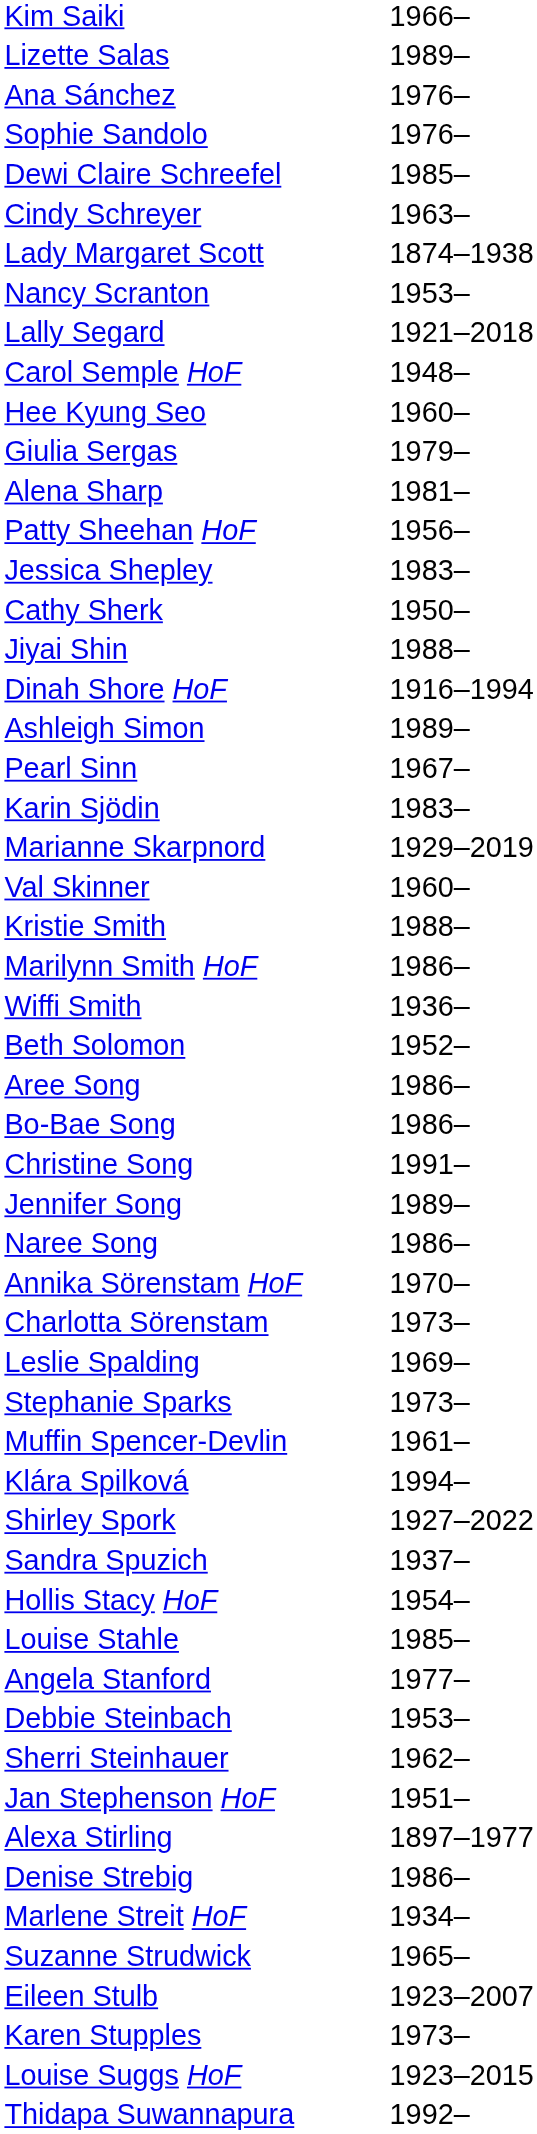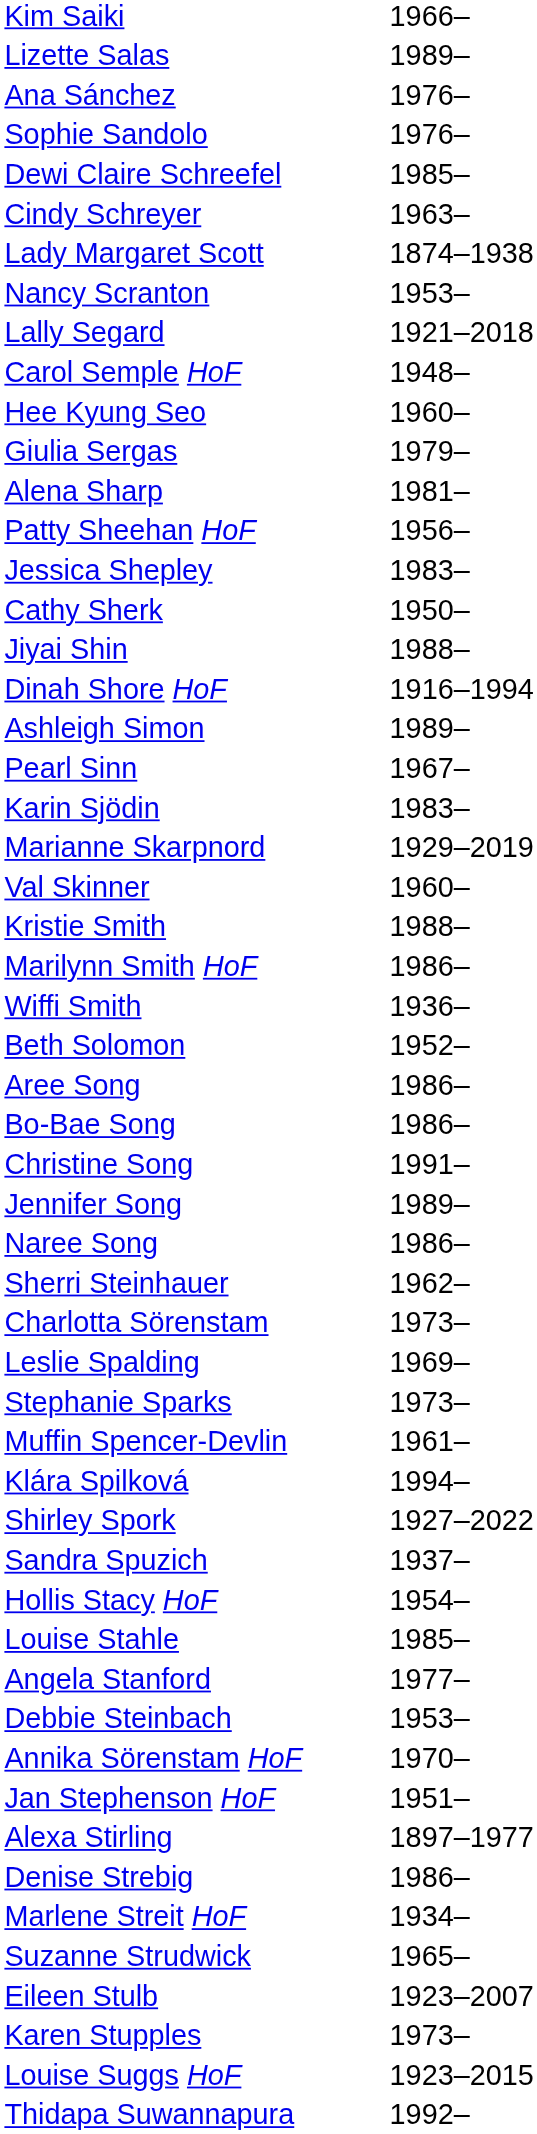 <table>
 <tr>
 <td style="width:210px"> <a href='#'>Kim Saiki</a></td>
 <td>1966–</td>
 </tr>
 <tr>
 <td> <a href='#'>Lizette Salas</a></td>
 <td>1989–</td>
 </tr>
 <tr>
 <td> <a href='#'>Ana Sánchez</a></td>
 <td>1976–</td>
 </tr>
 <tr>
 <td> <a href='#'>Sophie Sandolo</a></td>
 <td>1976–</td>
 </tr>
 <tr>
 <td> <a href='#'>Dewi Claire Schreefel</a></td>
 <td>1985–</td>
 </tr>
 <tr>
 <td> <a href='#'>Cindy Schreyer</a></td>
 <td>1963–</td>
 </tr>
 <tr>
 <td> <a href='#'>Lady Margaret Scott</a></td>
 <td>1874–1938</td>
 </tr>
 <tr>
 <td> <a href='#'>Nancy Scranton</a></td>
 <td>1953–</td>
 </tr>
 <tr>
 <td> <a href='#'>Lally Segard</a></td>
 <td>1921–2018</td>
 </tr>
 <tr>
 <td> <a href='#'>Carol Semple</a> <em><a href='#'><span>HoF</span></a></em></td>
 <td>1948–</td>
 </tr>
 <tr>
 <td> <a href='#'>Hee Kyung Seo</a></td>
 <td>1960–</td>
 </tr>
 <tr>
 <td> <a href='#'>Giulia Sergas</a></td>
 <td>1979–</td>
 </tr>
 <tr>
 <td> <a href='#'>Alena Sharp</a></td>
 <td>1981–</td>
 </tr>
 <tr>
 <td> <a href='#'>Patty Sheehan</a> <em><a href='#'><span>HoF</span></a></em></td>
 <td>1956–</td>
 </tr>
 <tr>
 <td> <a href='#'>Jessica Shepley</a></td>
 <td>1983–</td>
 </tr>
 <tr>
 <td> <a href='#'>Cathy Sherk</a></td>
 <td>1950–</td>
 </tr>
 <tr>
 <td> <a href='#'>Jiyai Shin</a></td>
 <td>1988–</td>
 </tr>
 <tr>
 <td> <a href='#'>Dinah Shore</a> <em><a href='#'><span>HoF</span></a></em></td>
 <td>1916–1994</td>
 </tr>
 <tr>
 <td> <a href='#'>Ashleigh Simon</a></td>
 <td>1989–</td>
 </tr>
 <tr>
 <td>  <a href='#'>Pearl Sinn</a></td>
 <td>1967–</td>
 </tr>
 <tr>
 <td> <a href='#'>Karin Sjödin</a></td>
 <td>1983–</td>
 </tr>
 <tr>
 <td> <a href='#'>Marianne Skarpnord</a></td>
 <td>1929–2019</td>
 </tr>
 <tr>
 <td> <a href='#'>Val Skinner</a></td>
 <td>1960–</td>
 </tr>
 <tr>
 <td> <a href='#'>Kristie Smith</a></td>
 <td>1988–</td>
 </tr>
 <tr>
 <td> <a href='#'>Marilynn Smith</a> <em><a href='#'><span>HoF</span></a></em></td>
 <td>1986–</td>
 </tr>
 <tr>
 <td> <a href='#'>Wiffi Smith</a></td>
 <td>1936–</td>
 </tr>
 <tr>
 <td> <a href='#'>Beth Solomon</a></td>
 <td>1952–</td>
 </tr>
 <tr>
 <td>  <a href='#'>Aree Song</a></td>
 <td>1986–</td>
 </tr>
 <tr>
 <td> <a href='#'>Bo-Bae Song</a></td>
 <td>1986–</td>
 </tr>
 <tr>
 <td> <a href='#'>Christine Song</a></td>
 <td>1991–</td>
 </tr>
 <tr>
 <td>  <a href='#'>Jennifer Song</a></td>
 <td>1989–</td>
 </tr>
 <tr>
 <td>  <a href='#'>Naree Song</a></td>
 <td>1986–</td>
 </tr>
 <tr>
-<td>  <a href='#'>Annika Sörenstam</a> <em><a href='#'><span>HoF</span></a></em></td>
-<td>1970–</td>
+<td> <a href='#'>Sherri Steinhauer</a></td>
+<td>1962–</td>
 </tr>
 <tr>
 <td> <a href='#'>Charlotta Sörenstam</a></td>
 <td>1973–</td>
 </tr>
 <tr>
 <td> <a href='#'>Leslie Spalding</a></td>
 <td>1969–</td>
 </tr>
 <tr>
 <td> <a href='#'>Stephanie Sparks</a></td>
 <td>1973–</td>
 </tr>
 <tr>
 <td> <a href='#'>Muffin Spencer-Devlin</a></td>
 <td>1961–</td>
 </tr>
 <tr>
 <td> <a href='#'>Klára Spilková</a></td>
 <td>1994–</td>
 </tr>
 <tr>
 <td> <a href='#'>Shirley Spork</a></td>
 <td>1927–2022</td>
 </tr>
 <tr>
 <td> <a href='#'>Sandra Spuzich</a></td>
 <td>1937–</td>
 </tr>
 <tr>
 <td> <a href='#'>Hollis Stacy</a> <em><a href='#'><span>HoF</span></a></em></td>
 <td>1954–</td>
 </tr>
 <tr>
 <td> <a href='#'>Louise Stahle</a></td>
 <td>1985–</td>
 </tr>
 <tr>
 <td> <a href='#'>Angela Stanford</a></td>
 <td>1977–</td>
 </tr>
 <tr>
 <td> <a href='#'>Debbie Steinbach</a></td>
 <td>1953–</td>
 </tr>
 <tr>
-<td> <a href='#'>Sherri Steinhauer</a></td>
-<td>1962–</td>
+<td>  <a href='#'>Annika Sörenstam</a> <em><a href='#'><span>HoF</span></a></em></td>
+<td>1970–</td>
 </tr>
 <tr>
 <td> <a href='#'>Jan Stephenson</a> <em><a href='#'><span>HoF</span></a></em></td>
 <td>1951–</td>
 </tr>
 <tr>
 <td>  <a href='#'>Alexa Stirling</a></td>
 <td>1897–1977</td>
 </tr>
 <tr>
 <td> <a href='#'>Denise Strebig</a></td>
 <td>1986–</td>
 </tr>
 <tr>
 <td> <a href='#'>Marlene Streit</a> <em><a href='#'><span>HoF</span></a></em></td>
 <td>1934–</td>
 </tr>
 <tr>
 <td> <a href='#'>Suzanne Strudwick</a></td>
 <td>1965–</td>
 </tr>
 <tr>
 <td> <a href='#'>Eileen Stulb</a></td>
 <td>1923–2007</td>
 </tr>
 <tr>
 <td> <a href='#'>Karen Stupples</a></td>
 <td>1973–</td>
 </tr>
 <tr>
 <td> <a href='#'>Louise Suggs</a> <em><a href='#'><span>HoF</span></a></em></td>
 <td>1923–2015</td>
 </tr>
 <tr>
 <td> <a href='#'>Thidapa Suwannapura</a></td>
 <td>1992–</td>
 </tr>
 </table>
